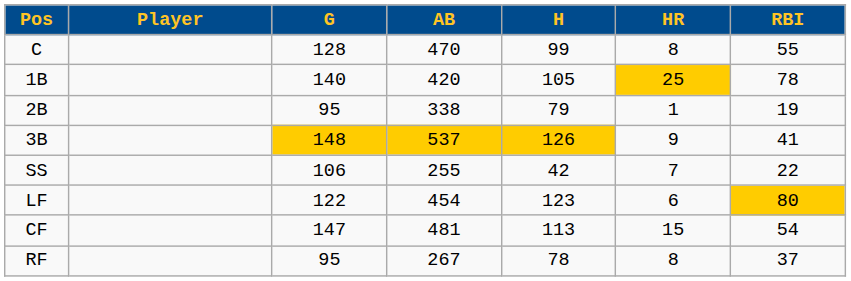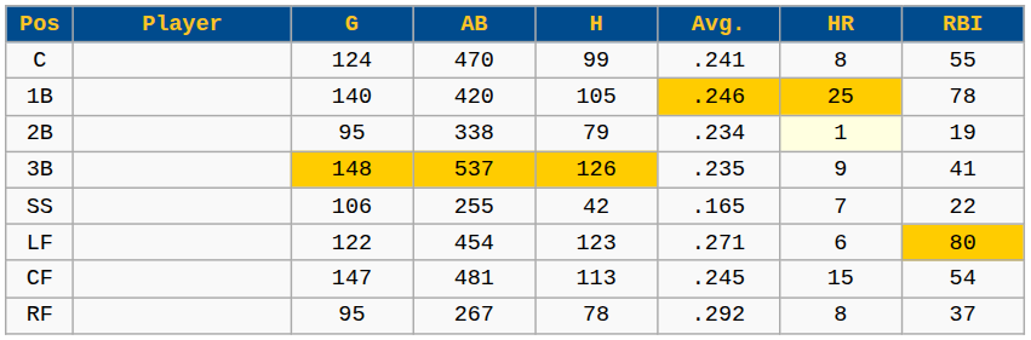 <table class="wikitable sortable">
 <tr>
 <th style=" background:#004B8D; color:#FFC425;" width="5%">Pos</th>
 <th style=" background:#004B8D; color:#FFC425;" width="16%">Player</th>
 <th style=" background:#004B8D; color:#FFC425;" width="9%">G</th>
 <th style=" background:#004B8D; color:#FFC425;" width="9%">AB</th>
 <th style=" background:#004B8D; color:#FFC425;" width="9%">H</th>
+<th style=" background:#004B8D; color:#FFC425;" width="9%">Avg.</th>
 <th style=" background:#004B8D; color:#FFC425;" width="9%">HR</th>
 <th style=" background:#004B8D; color:#FFC425;" width="9%">RBI</th>
 </tr>
 <tr align="center">
 <td>C</td>
 <td></td>
-<td>128</td>
+<td>124</td>
 <td>470</td>
 <td>99</td>
+<td>.241</td>
 <td>8</td>
 <td>55</td>
 </tr>
 <tr align="center">
 <td>1B</td>
 <td></td>
 <td>140</td>
 <td>420</td>
 <td>105</td>
+<td bgcolor="#FFCC00">.246</td>
 <td bgcolor="#FFCC00">25</td>
 <td>78</td>
 </tr>
 <tr align="center">
 <td>2B</td>
 <td></td>
 <td>95</td>
 <td>338</td>
 <td>79</td>
-<td>1</td>
+<td>.234</td>
+<td style="background: lightyellow;">1</td>
 <td>19</td>
 </tr>
 <tr align="center">
 <td>3B</td>
 <td></td>
 <td bgcolor="#FFCC00">148</td>
 <td bgcolor="#FFCC00">537</td>
 <td bgcolor="#FFCC00">126</td>
+<td>.235</td>
 <td>9</td>
 <td>41</td>
 </tr>
 <tr align="center">
 <td>SS</td>
 <td></td>
 <td>106</td>
 <td>255</td>
 <td>42</td>
+<td>.165</td>
 <td>7</td>
 <td>22</td>
 </tr>
 <tr align="center">
 <td>LF</td>
 <td></td>
 <td>122</td>
 <td>454</td>
 <td>123</td>
+<td>.271</td>
 <td>6</td>
 <td bgcolor="#FFCC00">80</td>
 </tr>
 <tr align="center">
 <td>CF</td>
 <td></td>
 <td>147</td>
 <td>481</td>
 <td>113</td>
+<td>.245</td>
 <td>15</td>
 <td>54</td>
 </tr>
 <tr align="center">
 <td>RF</td>
 <td></td>
 <td>95</td>
 <td>267</td>
 <td>78</td>
+<td>.292</td>
 <td>8</td>
 <td>37</td>
 </tr>
 </table>
